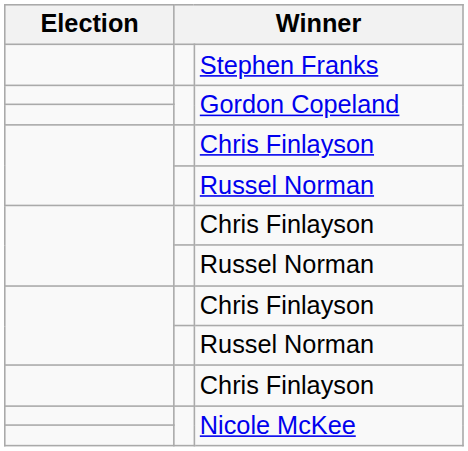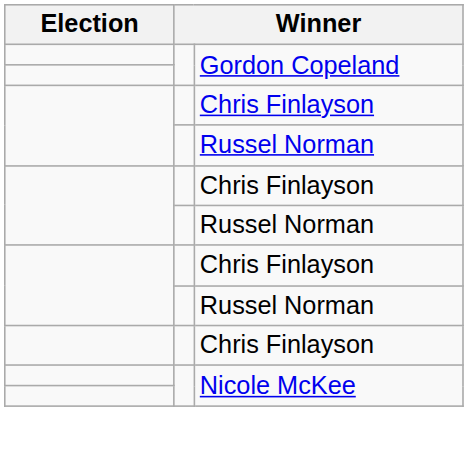 <table class=wikitable>
 <tr>
 <th width=100>Election</th>
 <th width=175 colspan=2>Winner</th>
-</tr>
-<tr>
-<td></td>
-<td width=5 bgcolor=></td>
-<td><a href='#'>Stephen Franks</a></td>
 </tr>
 <tr>
 <td></td>
 <td rowspan=2 bgcolor=></td>
 <td rowspan=2><a href='#'>Gordon Copeland</a></td>
 </tr>
 <tr>
 <td></td>
 </tr>
 <tr>
 <td rowspan=2></td>
 <td bgcolor=></td>
 <td><a href='#'>Chris Finlayson</a></td>
 </tr>
 <tr>
 <td bgcolor=></td>
 <td><a href='#'>Russel Norman</a></td>
 </tr>
 <tr>
 <td rowspan=2></td>
 <td bgcolor=></td>
 <td>Chris Finlayson</td>
 </tr>
 <tr>
 <td bgcolor=></td>
 <td>Russel Norman</td>
 </tr>
 <tr>
 <td rowspan=2></td>
 <td bgcolor=></td>
 <td>Chris Finlayson</td>
 </tr>
 <tr>
 <td bgcolor=></td>
 <td>Russel Norman</td>
 </tr>
 <tr>
 <td></td>
 <td bgcolor=></td>
 <td>Chris Finlayson</td>
 </tr>
 <tr>
 <td></td>
 <td rowspan=2 width=5 bgcolor=></td>
 <td rowspan=2><a href='#'>Nicole McKee</a></td>
 </tr>
 <tr>
 <td></td>
 </tr>
 </table>
